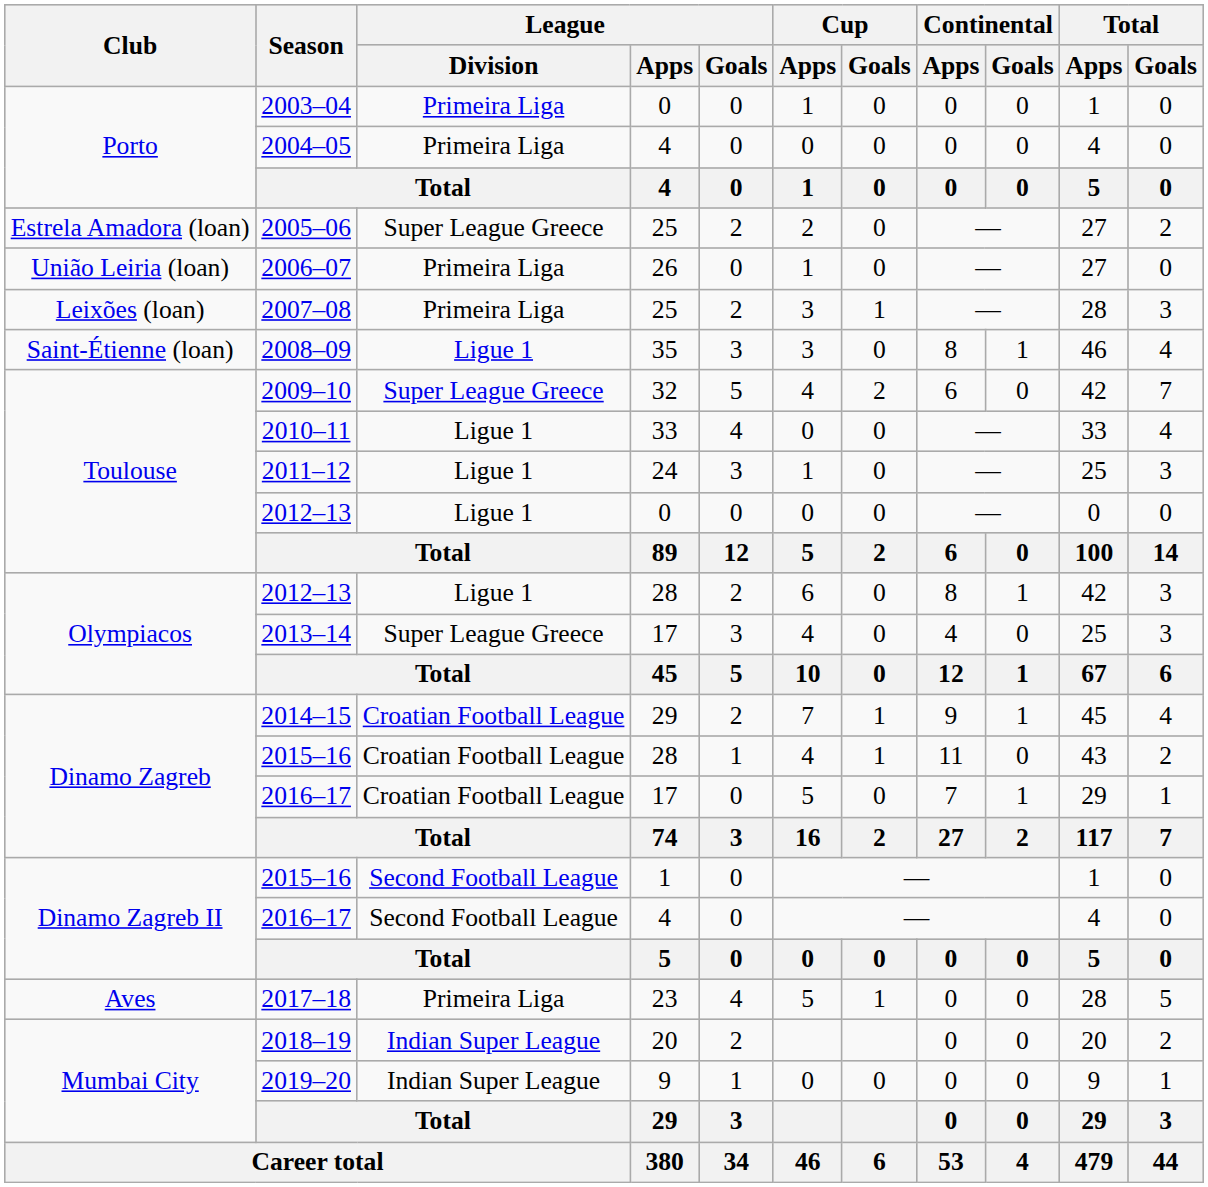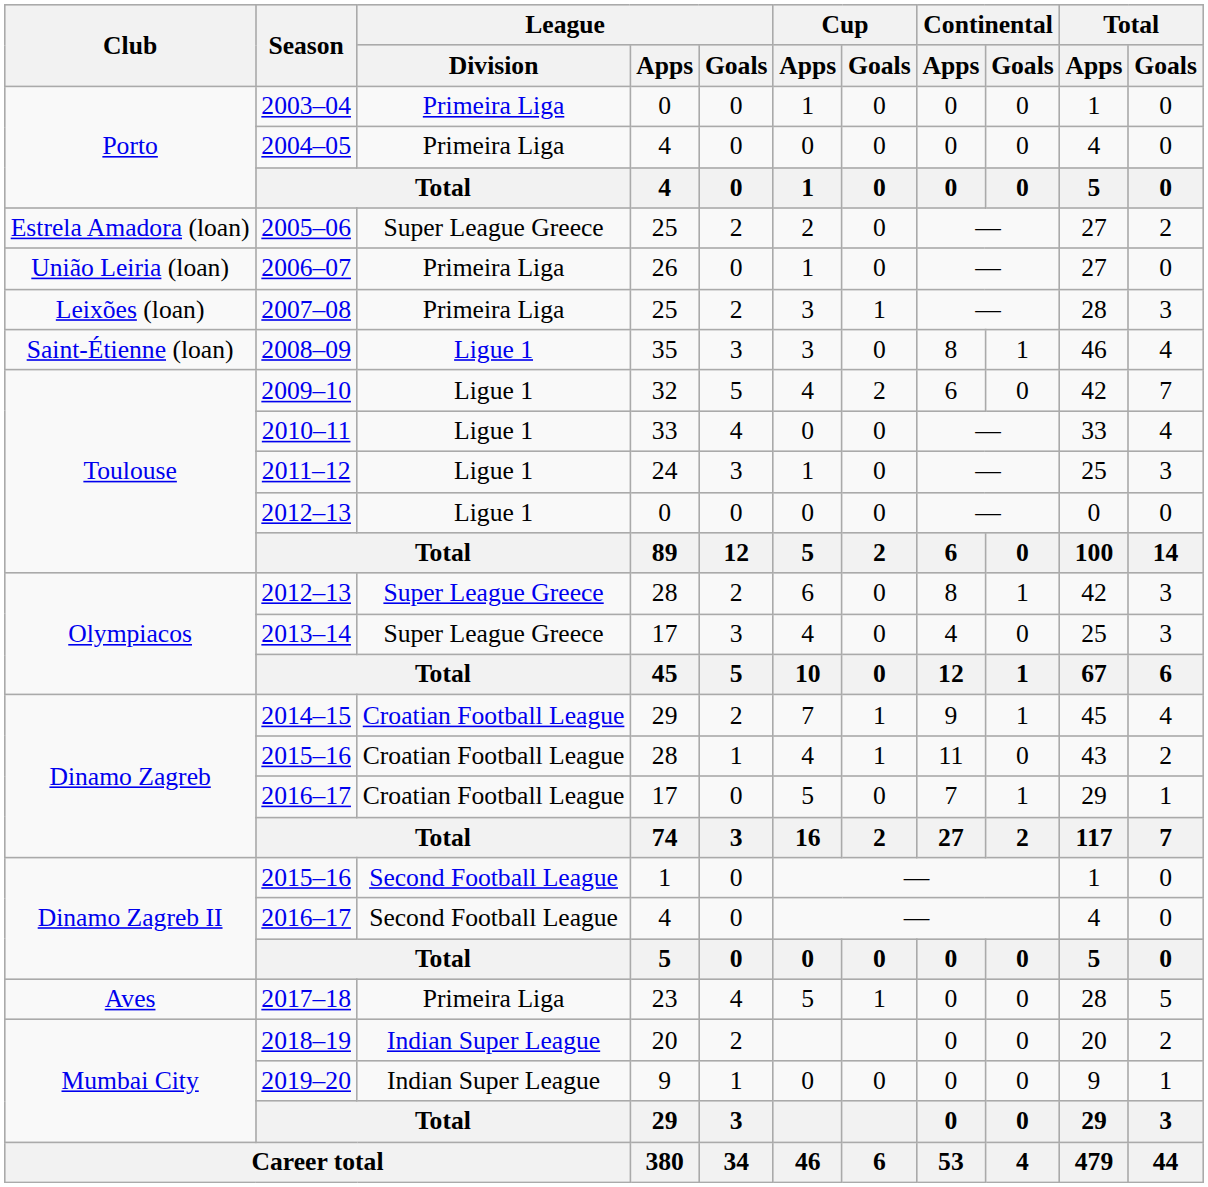 <table class="wikitable" style="text-align: center">
 <tr>
 <th rowspan="2">Club</th>
 <th rowspan="2">Season</th>
 <th colspan="3">League</th>
 <th colspan="2">Cup</th>
 <th colspan="2">Continental</th>
 <th colspan="2">Total</th>
 </tr>
 <tr>
 <th>Division</th>
 <th>Apps</th>
 <th>Goals</th>
 <th>Apps</th>
 <th>Goals</th>
 <th>Apps</th>
 <th>Goals</th>
 <th>Apps</th>
 <th>Goals</th>
 </tr>
 <tr>
 <td rowspan="3"><a href='#'>Porto</a></td>
 <td><a href='#'>2003–04</a></td>
 <td><a href='#'>Primeira Liga</a></td>
 <td>0</td>
 <td>0</td>
 <td>1</td>
 <td>0</td>
 <td>0</td>
 <td>0</td>
 <td>1</td>
 <td>0</td>
 </tr>
 <tr>
 <td><a href='#'>2004–05</a></td>
 <td>Primeira Liga</td>
 <td>4</td>
 <td>0</td>
 <td>0</td>
 <td>0</td>
 <td>0</td>
 <td>0</td>
 <td>4</td>
 <td>0</td>
 </tr>
 <tr>
 <th colspan="2">Total</th>
 <th>4</th>
 <th>0</th>
 <th>1</th>
 <th>0</th>
 <th>0</th>
 <th>0</th>
 <th>5</th>
 <th>0</th>
 </tr>
 <tr>
 <td><a href='#'>Estrela Amadora</a> (loan)</td>
 <td><a href='#'>2005–06</a></td>
 <td>Super League Greece</td>
 <td>25</td>
 <td>2</td>
 <td>2</td>
 <td>0</td>
 <td colspan="2">—</td>
 <td>27</td>
 <td>2</td>
 </tr>
 <tr>
 <td><a href='#'>União Leiria</a> (loan)</td>
 <td><a href='#'>2006–07</a></td>
 <td>Primeira Liga</td>
 <td>26</td>
 <td>0</td>
 <td>1</td>
 <td>0</td>
 <td colspan="2">—</td>
 <td>27</td>
 <td>0</td>
 </tr>
 <tr>
 <td><a href='#'>Leixões</a> (loan)</td>
 <td><a href='#'>2007–08</a></td>
 <td>Primeira Liga</td>
 <td>25</td>
 <td>2</td>
 <td>3</td>
 <td>1</td>
 <td colspan="2">—</td>
 <td>28</td>
 <td>3</td>
 </tr>
 <tr>
 <td><a href='#'>Saint-Étienne</a> (loan)</td>
 <td><a href='#'>2008–09</a></td>
 <td><a href='#'>Ligue 1</a></td>
 <td>35</td>
 <td>3</td>
 <td>3</td>
 <td>0</td>
 <td>8</td>
 <td>1</td>
 <td>46</td>
 <td>4</td>
 </tr>
 <tr>
 <td rowspan="5"><a href='#'>Toulouse</a></td>
 <td><a href='#'>2009–10</a></td>
-<td><a href='#'>Super League Greece</a></td>
+<td>Ligue 1</td>
 <td>32</td>
 <td>5</td>
 <td>4</td>
 <td>2</td>
 <td>6</td>
 <td>0</td>
 <td>42</td>
 <td>7</td>
 </tr>
 <tr>
 <td><a href='#'>2010–11</a></td>
 <td>Ligue 1</td>
 <td>33</td>
 <td>4</td>
 <td>0</td>
 <td>0</td>
 <td colspan="2">—</td>
 <td>33</td>
 <td>4</td>
 </tr>
 <tr>
 <td><a href='#'>2011–12</a></td>
 <td>Ligue 1</td>
 <td>24</td>
 <td>3</td>
 <td>1</td>
 <td>0</td>
 <td colspan="2">—</td>
 <td>25</td>
 <td>3</td>
 </tr>
 <tr>
 <td><a href='#'>2012–13</a></td>
 <td>Ligue 1</td>
 <td>0</td>
 <td>0</td>
 <td>0</td>
 <td>0</td>
 <td colspan="2">—</td>
 <td>0</td>
 <td>0</td>
 </tr>
 <tr>
 <th colspan="2">Total</th>
 <th>89</th>
 <th>12</th>
 <th>5</th>
 <th>2</th>
 <th>6</th>
 <th>0</th>
 <th>100</th>
 <th>14</th>
 </tr>
 <tr>
 <td rowspan="3"><a href='#'>Olympiacos</a></td>
 <td><a href='#'>2012–13</a></td>
-<td>Ligue 1</td>
+<td><a href='#'>Super League Greece</a></td>
 <td>28</td>
 <td>2</td>
 <td>6</td>
 <td>0</td>
 <td>8</td>
 <td>1</td>
 <td>42</td>
 <td>3</td>
 </tr>
 <tr>
 <td><a href='#'>2013–14</a></td>
 <td>Super League Greece</td>
 <td>17</td>
 <td>3</td>
 <td>4</td>
 <td>0</td>
 <td>4</td>
 <td>0</td>
 <td>25</td>
 <td>3</td>
 </tr>
 <tr>
 <th colspan="2">Total</th>
 <th>45</th>
 <th>5</th>
 <th>10</th>
 <th>0</th>
 <th>12</th>
 <th>1</th>
 <th>67</th>
 <th>6</th>
 </tr>
 <tr>
 <td rowspan="4"><a href='#'>Dinamo Zagreb</a></td>
 <td><a href='#'>2014–15</a></td>
 <td><a href='#'>Croatian Football League</a></td>
 <td>29</td>
 <td>2</td>
 <td>7</td>
 <td>1</td>
 <td>9</td>
 <td>1</td>
 <td>45</td>
 <td>4</td>
 </tr>
 <tr>
 <td><a href='#'>2015–16</a></td>
 <td>Croatian Football League</td>
 <td>28</td>
 <td>1</td>
 <td>4</td>
 <td>1</td>
 <td>11</td>
 <td>0</td>
 <td>43</td>
 <td>2</td>
 </tr>
 <tr>
 <td><a href='#'>2016–17</a></td>
 <td>Croatian Football League</td>
 <td>17</td>
 <td>0</td>
 <td>5</td>
 <td>0</td>
 <td>7</td>
 <td>1</td>
 <td>29</td>
 <td>1</td>
 </tr>
 <tr>
 <th colspan="2">Total</th>
 <th>74</th>
 <th>3</th>
 <th>16</th>
 <th>2</th>
 <th>27</th>
 <th>2</th>
 <th>117</th>
 <th>7</th>
 </tr>
 <tr>
 <td rowspan="3"><a href='#'>Dinamo Zagreb II</a></td>
 <td><a href='#'>2015–16</a></td>
 <td><a href='#'>Second Football League</a></td>
 <td>1</td>
 <td>0</td>
 <td colspan=4>—</td>
 <td>1</td>
 <td>0</td>
 </tr>
 <tr>
 <td><a href='#'>2016–17</a></td>
 <td>Second Football League</td>
 <td>4</td>
 <td>0</td>
 <td colspan=4>—</td>
 <td>4</td>
 <td>0</td>
 </tr>
 <tr>
 <th colspan="2">Total</th>
 <th>5</th>
 <th>0</th>
 <th>0</th>
 <th>0</th>
 <th>0</th>
 <th>0</th>
 <th>5</th>
 <th>0</th>
 </tr>
 <tr>
 <td><a href='#'>Aves</a></td>
 <td><a href='#'>2017–18</a></td>
 <td>Primeira Liga</td>
 <td>23</td>
 <td>4</td>
 <td>5</td>
 <td>1</td>
 <td>0</td>
 <td>0</td>
 <td>28</td>
 <td>5</td>
 </tr>
 <tr>
 <td rowspan="3"><a href='#'>Mumbai City</a></td>
 <td><a href='#'>2018–19</a></td>
 <td><a href='#'>Indian Super League</a></td>
 <td>20</td>
 <td>2</td>
 <td></td>
 <td></td>
 <td>0</td>
 <td>0</td>
 <td>20</td>
 <td>2</td>
 </tr>
 <tr>
 <td><a href='#'>2019–20</a></td>
 <td>Indian Super League</td>
 <td>9</td>
 <td>1</td>
 <td>0</td>
 <td>0</td>
 <td>0</td>
 <td>0</td>
 <td>9</td>
 <td>1</td>
 </tr>
 <tr>
 <th colspan="2">Total</th>
 <th>29</th>
 <th>3</th>
 <th></th>
 <th></th>
 <th>0</th>
 <th>0</th>
 <th>29</th>
 <th>3</th>
 </tr>
 <tr>
 <th colspan="3">Career total</th>
 <th>380</th>
 <th>34</th>
 <th>46</th>
 <th>6</th>
 <th>53</th>
 <th>4</th>
 <th>479</th>
 <th>44</th>
 </tr>
 </table>
